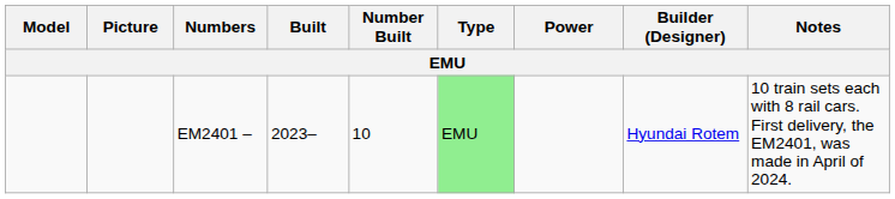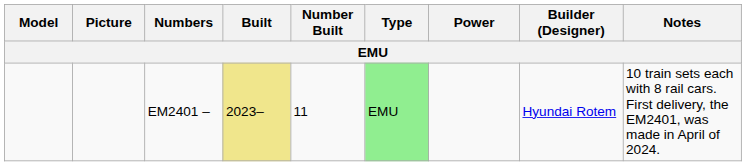 <table class="wikitable">
 <tr>
 <th width="100">Model</th>
 <th width="100">Picture</th>
 <th width="100">Numbers</th>
 <th width="100">Built</th>
 <th width="100">Number Built</th>
 <th width="100">Type</th>
 <th width="150">Power</th>
 <th width="150">Builder (Designer)</th>
 <th width="200">Notes</th>
 </tr>
 <tr>
 <th colspan="9">EMU</th>
 </tr>
 <tr>
 <td></td>
 <td></td>
 <td>EM2401 –</td>
-<td>2023–</td>
-<td>10</td>
+<td style="background: khaki;">2023–</td>
+<td>11</td>
 <td style="background: lightgreen;">EMU</td>
 <td></td>
 <td><a href='#'>Hyundai Rotem</a></td>
 <td>10 train sets each with 8 rail cars. First delivery, the EM2401, was made in April of 2024.</td>
 </tr>
 </table>
